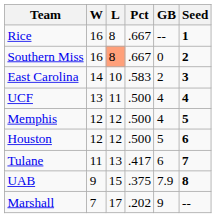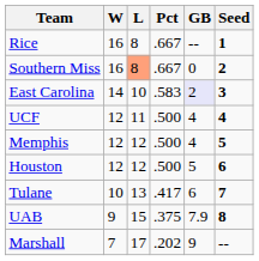 <table class="wikitable sortable">
 <tr>
 <th>Team</th>
 <th>W</th>
 <th>L</th>
 <th>Pct</th>
 <th>GB</th>
 <th>Seed</th>
 </tr>
 <tr>
 <td><a href='#'>Rice</a></td>
 <td>16</td>
 <td>8</td>
 <td>.667</td>
 <td>--</td>
 <td><strong>1</strong></td>
 </tr>
 <tr>
 <td><a href='#'>Southern Miss</a></td>
 <td>16</td>
 <td style="background: lightsalmon;">8</td>
 <td>.667</td>
 <td>0</td>
 <td><strong>2</strong></td>
 </tr>
 <tr>
 <td><a href='#'>East Carolina</a></td>
 <td>14</td>
 <td>10</td>
 <td>.583</td>
-<td>2</td>
+<td style="background: lavender;">2</td>
 <td><strong>3</strong></td>
 </tr>
 <tr>
 <td><a href='#'>UCF</a></td>
-<td>13</td>
+<td>12</td>
 <td>11</td>
 <td>.500</td>
 <td>4</td>
 <td><strong>4</strong></td>
 </tr>
 <tr>
 <td><a href='#'>Memphis</a></td>
 <td>12</td>
 <td>12</td>
 <td>.500</td>
 <td>4</td>
 <td><strong>5</strong></td>
 </tr>
 <tr>
 <td><a href='#'>Houston</a></td>
 <td>12</td>
 <td>12</td>
 <td>.500</td>
 <td>5</td>
 <td><strong>6</strong></td>
 </tr>
 <tr>
 <td><a href='#'>Tulane</a></td>
-<td>11</td>
+<td>10</td>
 <td>13</td>
 <td>.417</td>
 <td>6</td>
 <td><strong>7</strong></td>
 </tr>
 <tr>
 <td><a href='#'>UAB</a></td>
 <td>9</td>
 <td>15</td>
 <td>.375</td>
 <td>7.9</td>
 <td><strong>8</strong></td>
 </tr>
 <tr>
 <td><a href='#'>Marshall</a></td>
 <td>7</td>
 <td>17</td>
 <td>.202</td>
 <td>9</td>
 <td>--</td>
 </tr>
 </table>
